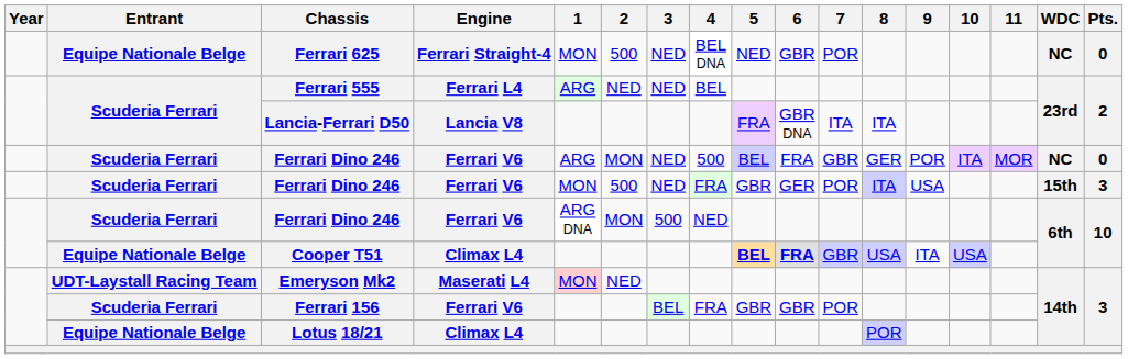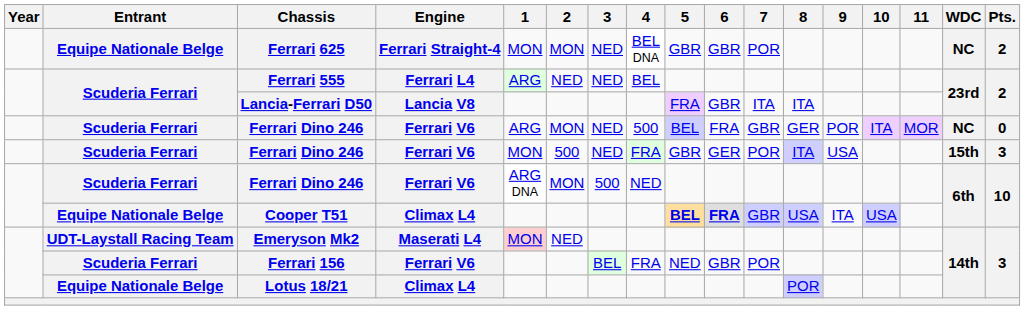 <table class="wikitable" style="text-align:center; font-size:90%">
 <tr>
 <th>Year</th>
 <th>Entrant</th>
 <th>Chassis</th>
 <th>Engine</th>
 <th>1</th>
 <th>2</th>
 <th>3</th>
 <th>4</th>
 <th>5</th>
 <th>6</th>
 <th>7</th>
 <th>8</th>
 <th>9</th>
 <th>10</th>
 <th>11</th>
 <th>WDC</th>
 <th>Pts.</th>
 </tr>
 <tr>
 <td></td>
 <th><a href='#'>Equipe Nationale Belge</a></th>
 <th><a href='#'>Ferrari</a> <a href='#'>625</a></th>
 <th><a href='#'>Ferrari</a> <a href='#'>Straight-4</a></th>
 <td><a href='#'>MON</a></td>
-<td><a href='#'>500</a></td>
+<td><a href='#'>MON</a></td>
 <td><a href='#'>NED</a></td>
 <td style="background:#FFFFFF;"><a href='#'>BEL</a><br><small>DNA</small></td>
-<td><a href='#'>NED</a></td>
+<td><a href='#'>GBR</a></td>
 <td><a href='#'>GBR</a></td>
 <td><a href='#'>POR</a></td>
 <td></td>
 <td></td>
 <td></td>
 <td></td>
 <th>NC</th>
-<th>0</th>
+<th>2</th>
 </tr>
 <tr>
 <td rowspan="2"></td>
 <th rowspan="2"><a href='#'>Scuderia Ferrari</a></th>
 <th><a href='#'>Ferrari</a> <a href='#'>555</a></th>
 <th><a href='#'>Ferrari</a> <a href='#'>L4</a></th>
 <td style="background:#DFFFDF;"><a href='#'>ARG</a><br></td>
 <td><a href='#'>NED</a></td>
 <td><a href='#'>NED</a></td>
 <td><a href='#'>BEL</a></td>
 <td></td>
 <td></td>
 <td></td>
 <td></td>
 <td></td>
 <td></td>
 <td></td>
 <th rowspan="2">23rd</th>
 <th rowspan="2">2</th>
 </tr>
 <tr>
 <th><a href='#'>Lancia</a>-<a href='#'>Ferrari</a> <a href='#'>D50</a></th>
 <th><a href='#'>Lancia</a> <a href='#'>V8</a></th>
 <td></td>
 <td></td>
 <td></td>
 <td></td>
 <td style="background:#EFCFFF;"><a href='#'>FRA</a><br></td>
-<td><a href='#'>GBR</a><br><small>DNA</small></td>
+<td><a href='#'>GBR</a></td>
 <td><a href='#'>ITA</a></td>
 <td><a href='#'>ITA</a></td>
 <td></td>
 <td></td>
 <td></td>
 </tr>
 <tr>
 <td></td>
 <th><a href='#'>Scuderia Ferrari</a></th>
 <th><a href='#'>Ferrari</a> <a href='#'>Dino 246</a></th>
 <th><a href='#'>Ferrari</a> <a href='#'>V6</a></th>
 <td><a href='#'>ARG</a></td>
 <td><a href='#'>MON</a></td>
 <td><a href='#'>NED</a></td>
 <td><a href='#'>500</a></td>
 <td style="background:#CFCFFF;"><a href='#'>BEL</a><br></td>
 <td><a href='#'>FRA</a></td>
 <td><a href='#'>GBR</a></td>
 <td><a href='#'>GER</a></td>
 <td><a href='#'>POR</a></td>
 <td style="background:#EFCFFF;"><a href='#'>ITA</a><br></td>
 <td style="background:#EFCFFF;"><a href='#'>MOR</a><br></td>
 <th>NC</th>
 <th>0</th>
 </tr>
 <tr>
 <td></td>
 <th><a href='#'>Scuderia Ferrari</a></th>
 <th><a href='#'>Ferrari</a> <a href='#'>Dino 246</a></th>
 <th><a href='#'>Ferrari</a> <a href='#'>V6</a></th>
 <td><a href='#'>MON</a></td>
 <td><a href='#'>500</a></td>
 <td><a href='#'>NED</a></td>
 <td style="background:#DFFFDF;"><a href='#'>FRA</a><br></td>
 <td><a href='#'>GBR</a></td>
 <td><a href='#'>GER</a></td>
 <td><a href='#'>POR</a></td>
 <td style="background:#CFCFFF;"><a href='#'>ITA</a><br></td>
 <td><a href='#'>USA</a></td>
 <td></td>
 <td></td>
 <th>15th</th>
 <th>3</th>
 </tr>
 <tr>
 <td rowspan=2></td>
 <th><a href='#'>Scuderia Ferrari</a></th>
 <th><a href='#'>Ferrari</a> <a href='#'>Dino 246</a></th>
 <th><a href='#'>Ferrari</a> <a href='#'>V6</a></th>
 <td style="background:#FFFFFF;"><a href='#'>ARG</a><br><small>DNA</small></td>
 <td><a href='#'>MON</a></td>
 <td><a href='#'>500</a></td>
 <td><a href='#'>NED</a></td>
 <td></td>
 <td></td>
 <td></td>
 <td></td>
 <td></td>
 <td></td>
 <td></td>
 <th rowspan=2>6th</th>
 <th rowspan=2>10</th>
 </tr>
 <tr>
 <th><a href='#'>Equipe Nationale Belge</a></th>
 <th><a href='#'>Cooper</a> <a href='#'>T51</a></th>
 <th><a href='#'>Climax</a> <a href='#'>L4</a></th>
 <td></td>
 <td></td>
 <td></td>
 <td></td>
 <td style="background:#FFDF9F;"><strong><a href='#'>BEL</a><br></strong></td>
 <td style="background:#DFDFDF;"><strong><a href='#'>FRA</a><br></strong></td>
 <td style="background:#CFCFFF;"><a href='#'>GBR</a><br></td>
 <td style="background:#CFCFFF;"><a href='#'>USA</a><br></td>
 <td><a href='#'>ITA</a></td>
 <td style="background:#CFCFFF;"><a href='#'>USA</a><br></td>
 <td></td>
 </tr>
 <tr>
 <td rowspan="3"></td>
 <th><a href='#'>UDT-Laystall Racing Team</a></th>
 <th><a href='#'>Emeryson</a> <a href='#'>Mk2</a></th>
 <th><a href='#'>Maserati</a> <a href='#'>L4</a></th>
 <td style="background:#FFCFCF;"><a href='#'>MON</a><br></td>
 <td><a href='#'>NED</a></td>
 <td></td>
 <td></td>
 <td></td>
 <td></td>
 <td></td>
 <td></td>
 <td></td>
 <td></td>
 <td></td>
 <th rowspan="3">14th</th>
 <th rowspan="3">3</th>
 </tr>
 <tr>
 <th><a href='#'>Scuderia Ferrari</a></th>
 <th><a href='#'>Ferrari</a> <a href='#'>156</a></th>
 <th><a href='#'>Ferrari</a> <a href='#'>V6</a></th>
 <td></td>
 <td></td>
 <td style="background:#DFFFDF;"><a href='#'>BEL</a><br></td>
 <td><a href='#'>FRA</a></td>
-<td><a href='#'>GBR</a></td>
+<td><a href='#'>NED</a></td>
 <td><a href='#'>GBR</a></td>
 <td><a href='#'>POR</a></td>
 <td></td>
 <td></td>
 <td></td>
 <td></td>
 </tr>
 <tr>
 <th><a href='#'>Equipe Nationale Belge</a></th>
 <th><a href='#'>Lotus</a> <a href='#'>18/21</a></th>
 <th><a href='#'>Climax</a> <a href='#'>L4</a></th>
 <td></td>
 <td></td>
 <td></td>
 <td></td>
 <td></td>
 <td></td>
 <td></td>
 <td style="background:#CFCFFF;"><a href='#'>POR</a><br></td>
 <td></td>
 <td></td>
 <td></td>
 </tr>
 <tr>
 <th colspan="17"></th>
 </tr>
 </table>
